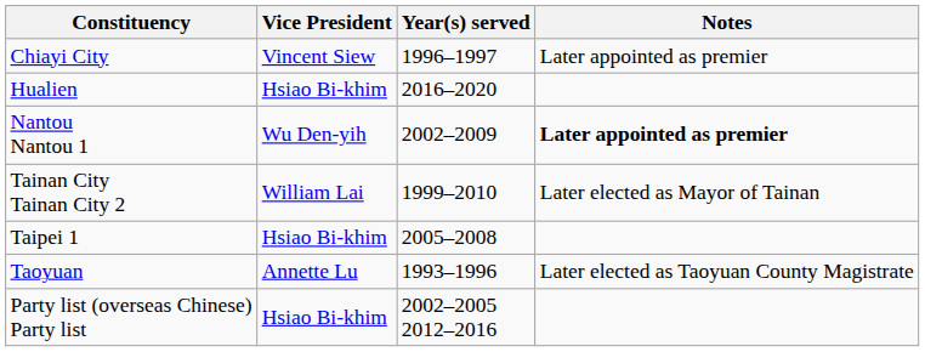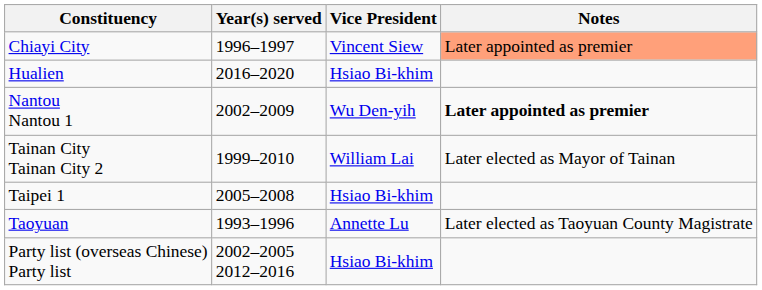 <table class=wikitable>
 <tr>
 <th>Constituency</th>
+<th>Year(s) served</th>
 <th>Vice President</th>
-<th>Year(s) served</th>
 <th>Notes</th>
 </tr>
 <tr>
 <td><a href='#'>Chiayi City</a></td>
+<td>1996–1997</td>
 <td><a href='#'>Vincent Siew</a></td>
-<td>1996–1997</td>
-<td>Later appointed as premier</td>
+<td style="background: lightsalmon;">Later appointed as premier</td>
 </tr>
 <tr>
 <td><a href='#'>Hualien</a></td>
+<td>2016–2020</td>
 <td><a href='#'>Hsiao Bi-khim</a></td>
-<td>2016–2020</td>
 <td></td>
 </tr>
 <tr>
 <td><a href='#'>Nantou</a><br>Nantou 1</td>
+<td>2002–2009</td>
 <td><a href='#'>Wu Den-yih</a></td>
-<td>2002–2009</td>
 <td><strong>Later appointed as premier</strong></td>
 </tr>
 <tr>
 <td>Tainan City<br>Tainan City 2</td>
+<td>1999–2010</td>
 <td><a href='#'>William Lai</a></td>
-<td>1999–2010</td>
 <td>Later elected as Mayor of Tainan</td>
 </tr>
 <tr>
 <td>Taipei 1</td>
+<td>2005–2008</td>
 <td><a href='#'>Hsiao Bi-khim</a></td>
-<td>2005–2008</td>
 <td></td>
 </tr>
 <tr>
 <td><a href='#'>Taoyuan</a></td>
+<td>1993–1996</td>
 <td><a href='#'>Annette Lu</a></td>
-<td>1993–1996</td>
 <td>Later elected as Taoyuan County Magistrate</td>
 </tr>
 <tr>
 <td>Party list (overseas Chinese)<br>Party list</td>
+<td>2002–2005<br>2012–2016</td>
 <td><a href='#'>Hsiao Bi-khim</a></td>
-<td>2002–2005<br>2012–2016</td>
 <td></td>
 </tr>
 </table>
